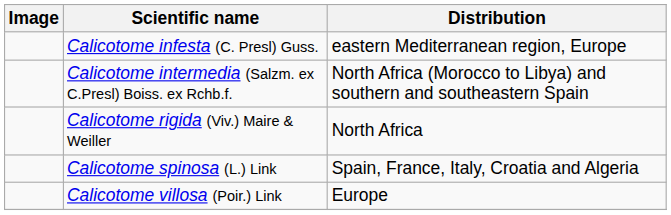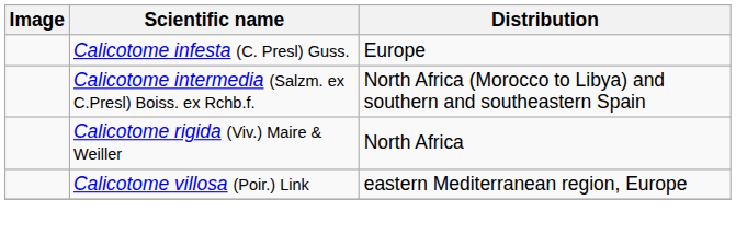 <table class="wikitable">
 <tr>
 <th>Image</th>
 <th>Scientific name</th>
 <th>Distribution</th>
 </tr>
 <tr>
 <td></td>
 <td><em><a href='#'>Calicotome infesta</a></em> <small>(C. Presl) Guss.</small></td>
-<td>eastern Mediterranean region, Europe</td>
+<td>Europe</td>
 </tr>
 <tr>
 <td></td>
 <td><em><a href='#'>Calicotome intermedia</a></em> <small>(Salzm. ex C.Presl) Boiss. ex Rchb.f.</small></td>
 <td>North Africa (Morocco to Libya) and southern and southeastern Spain</td>
 </tr>
 <tr>
 <td></td>
 <td><em><a href='#'>Calicotome rigida</a></em> <small>(Viv.) Maire & Weiller</small></td>
 <td>North Africa</td>
 </tr>
 <tr>
 <td></td>
-<td><em><a href='#'>Calicotome spinosa</a></em> <small>(L.) Link</small></td>
-<td>Spain, France, Italy, Croatia and Algeria</td>
-</tr>
-<tr>
-<td></td>
 <td><em><a href='#'>Calicotome villosa</a></em> <small>(Poir.) Link</small></td>
-<td>Europe</td>
+<td>eastern Mediterranean region, Europe</td>
 </tr>
 <tr>
 </tr>
 </table>
